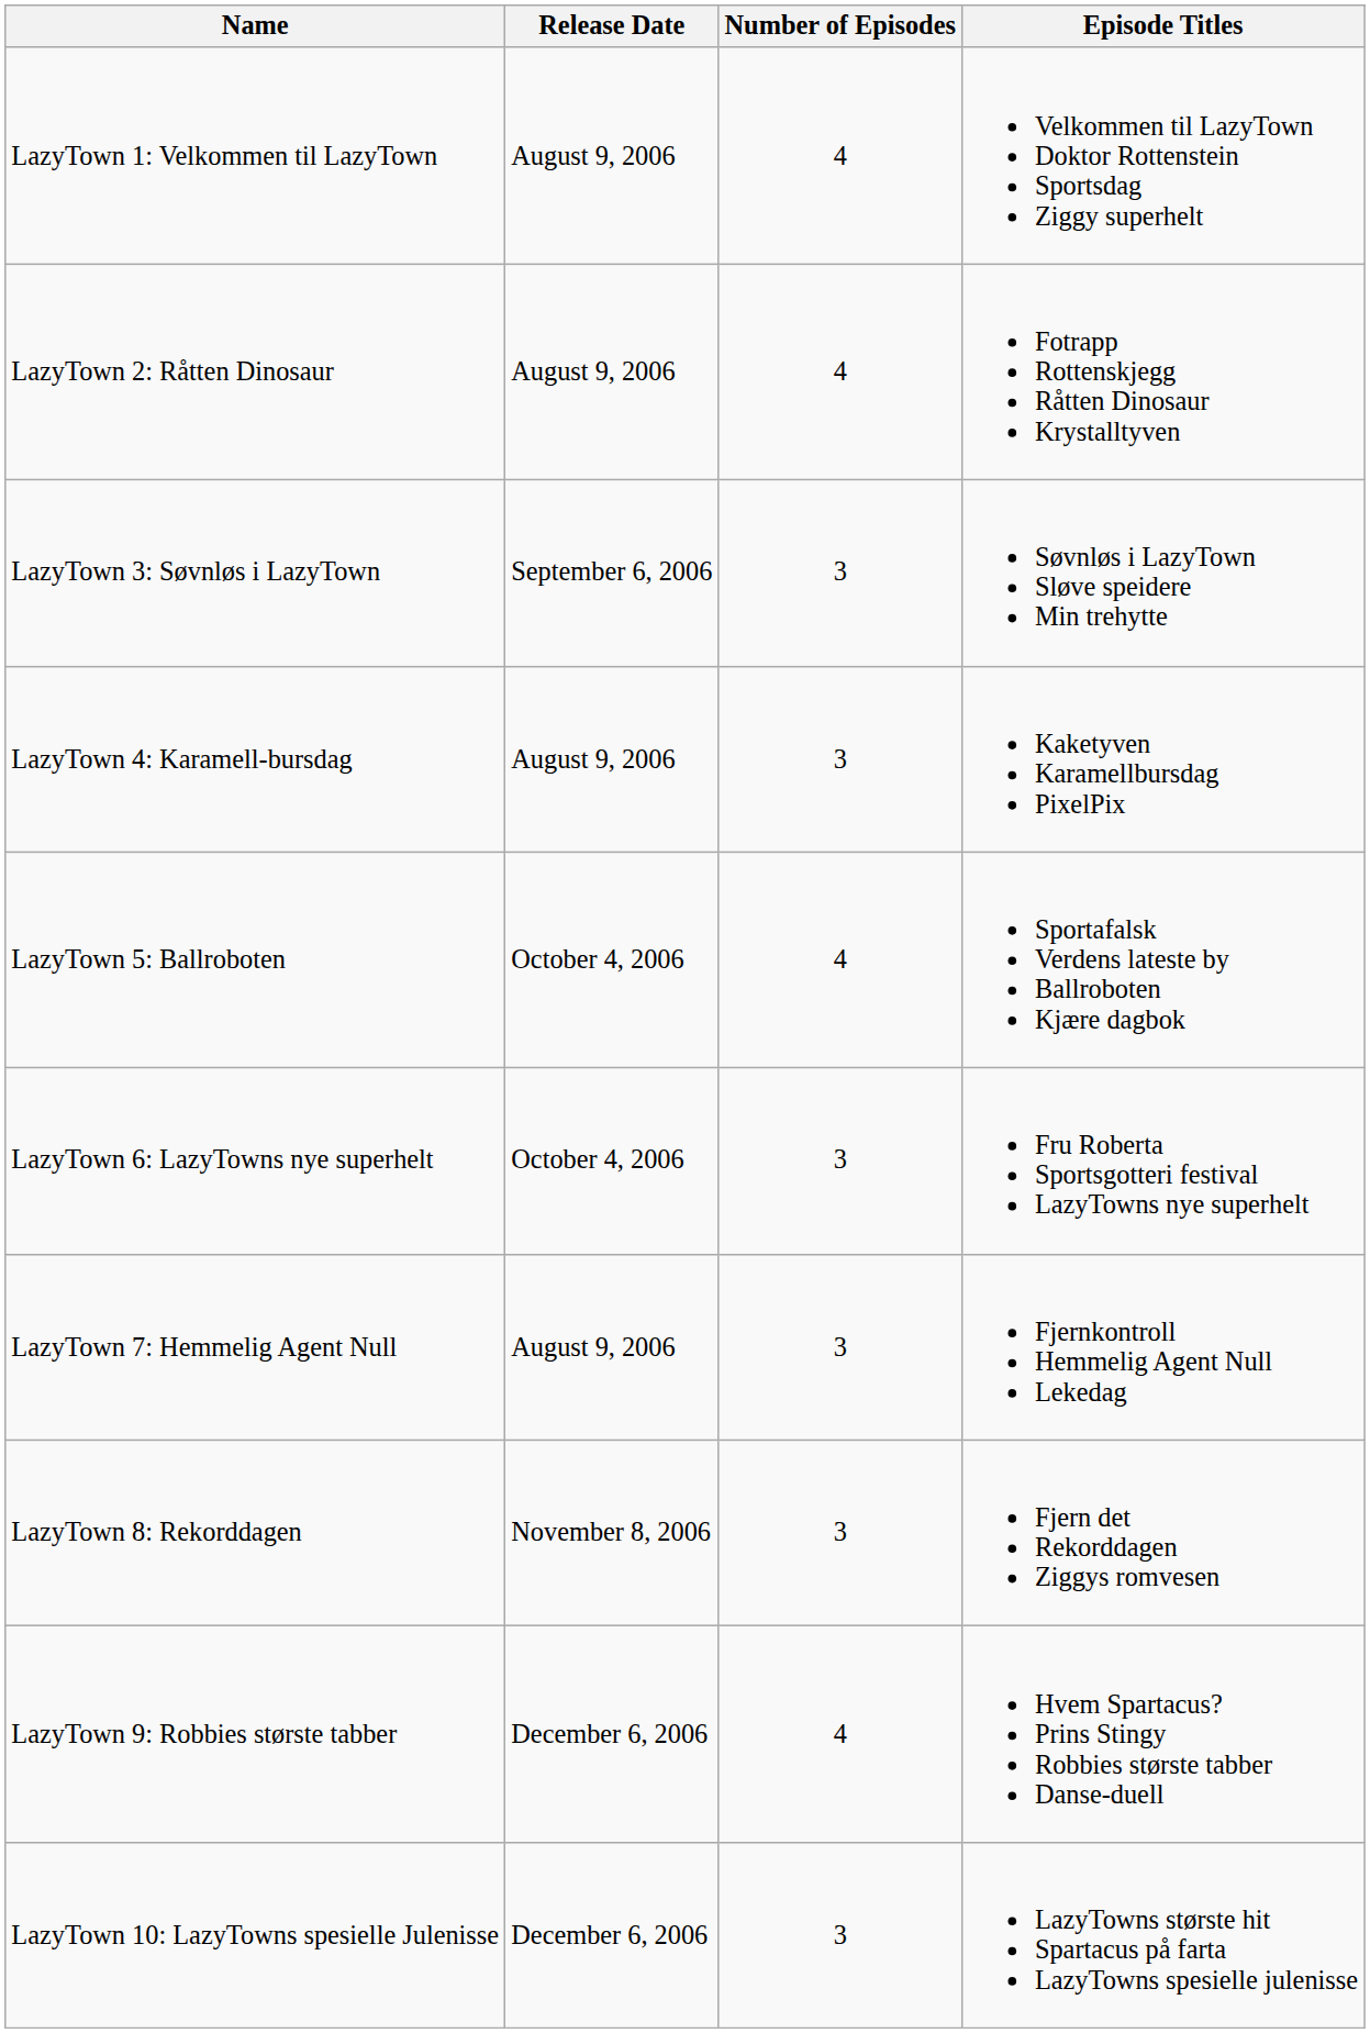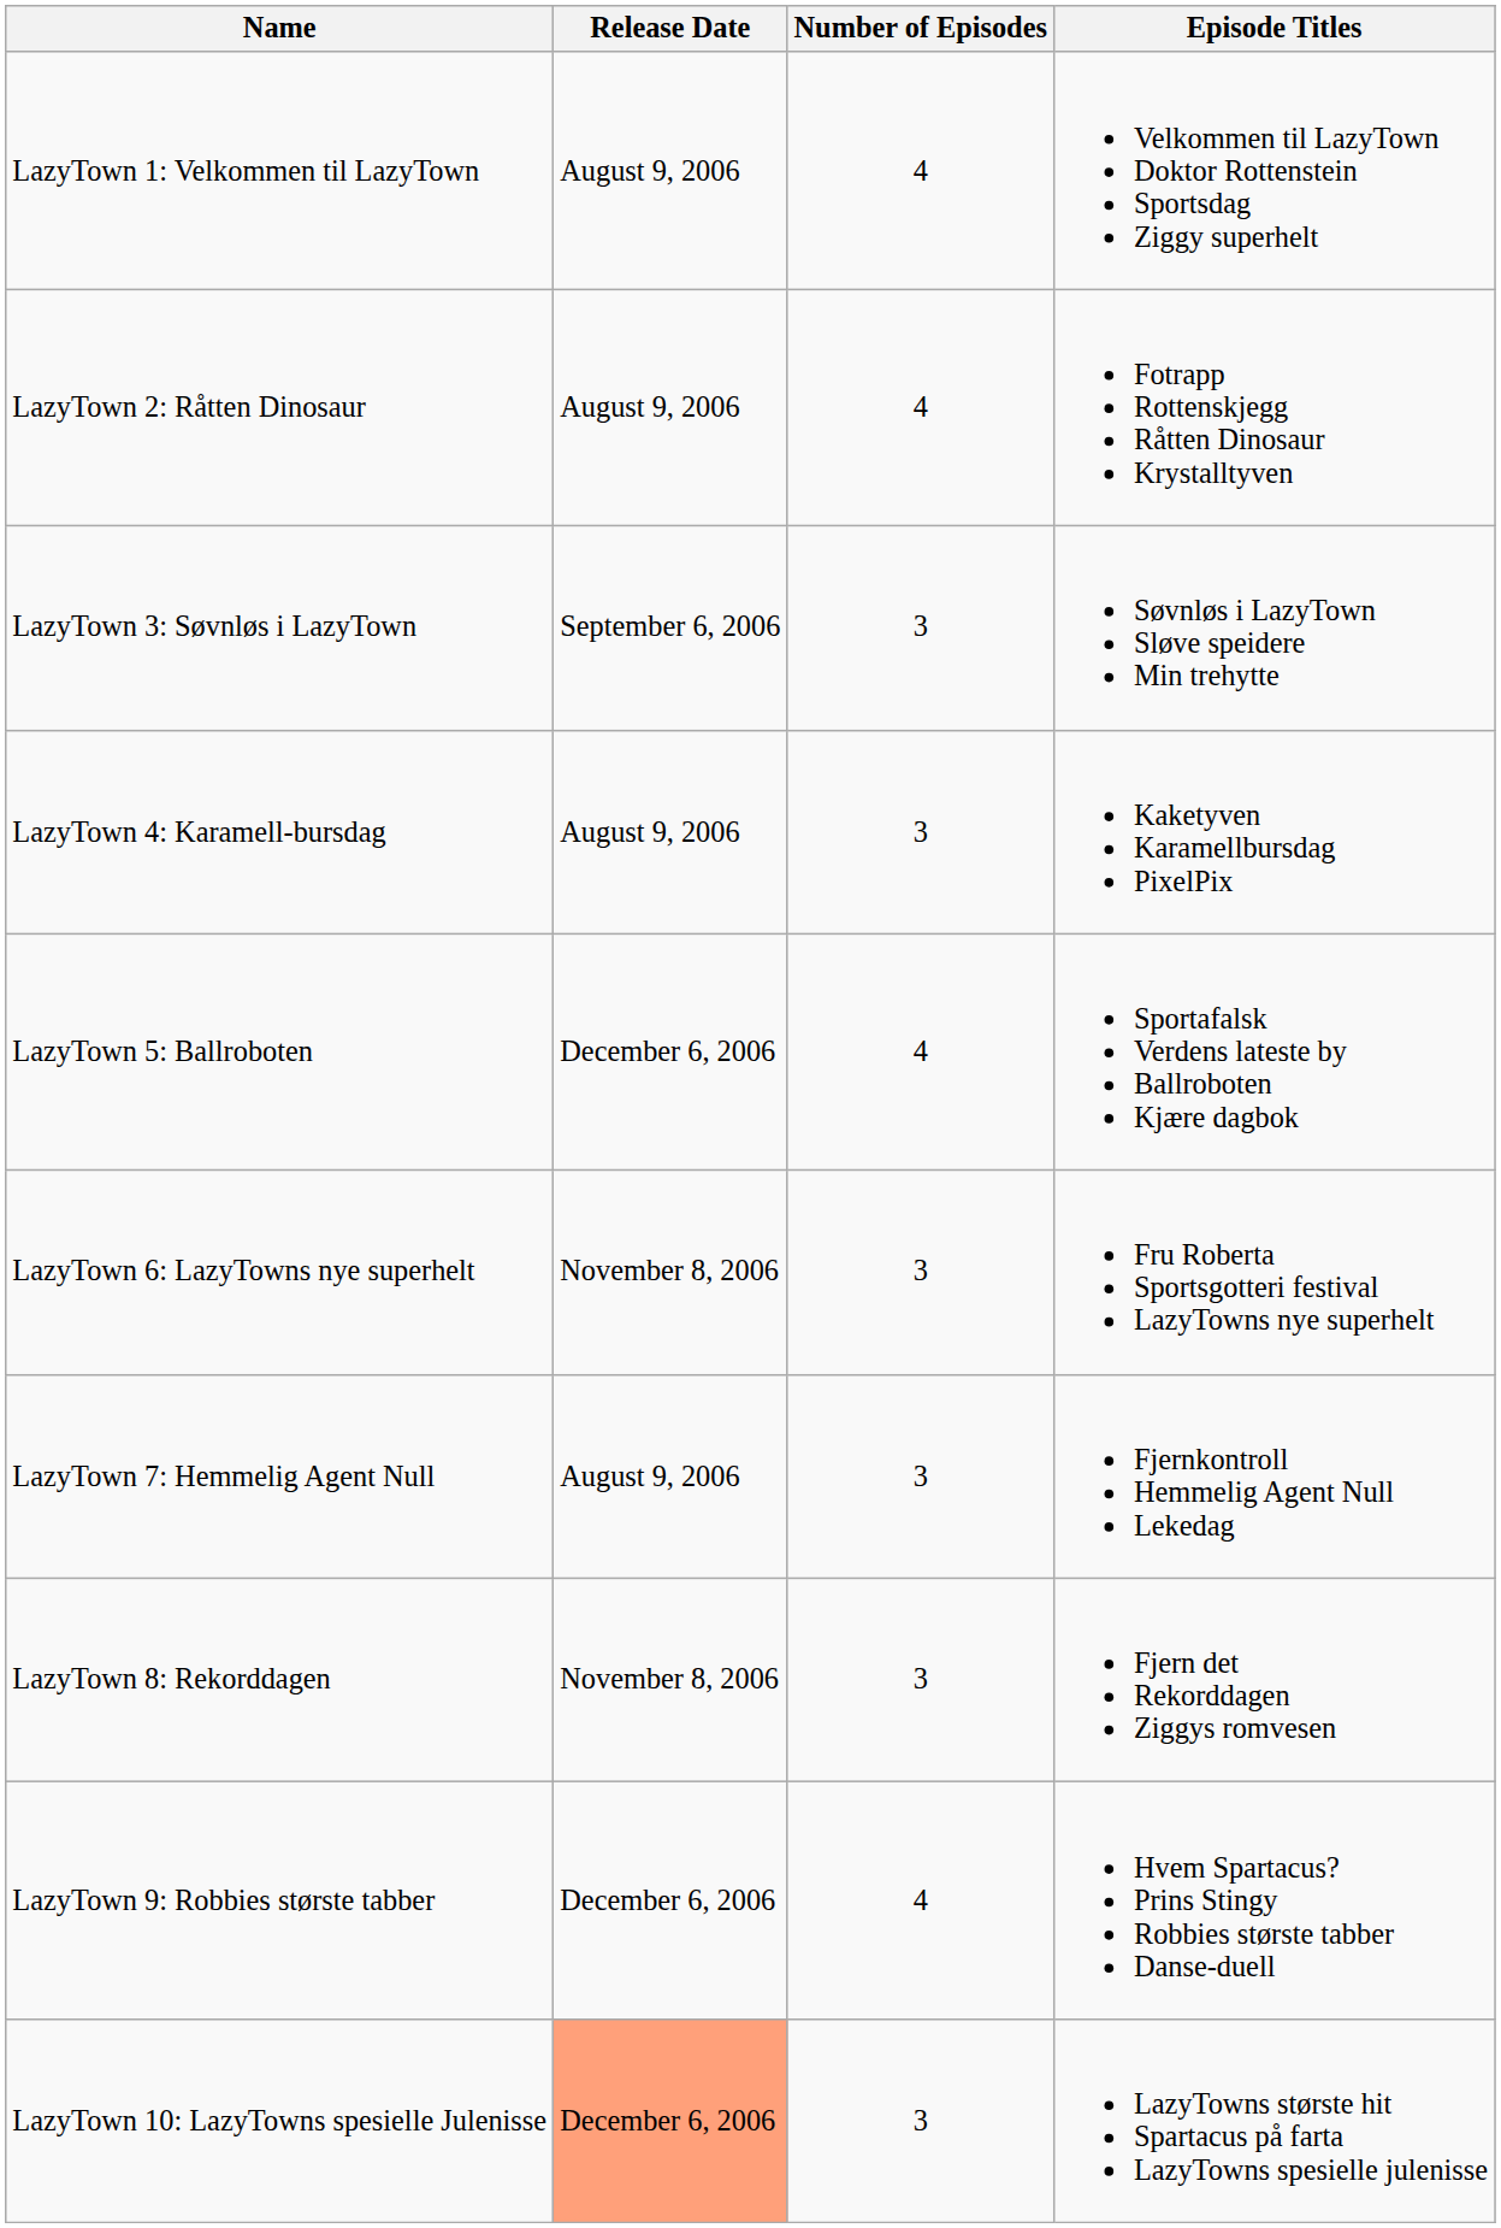 <table class="wikitable">
 <tr>
 <th>Name</th>
 <th>Release Date</th>
 <th>Number of Episodes</th>
 <th>Episode Titles</th>
 </tr>
 <tr>
 <td>LazyTown 1: Velkommen til LazyTown</td>
 <td>August 9, 2006</td>
 <td align="center">4</td>
 <td><br><ul><li>Velkommen til LazyTown</li><li>Doktor Rottenstein</li><li>Sportsdag</li><li>Ziggy superhelt</li></ul></td>
 </tr>
 <tr>
 <td>LazyTown 2: Råtten Dinosaur</td>
 <td>August 9, 2006</td>
 <td align="center">4</td>
 <td><br><ul><li>Fotrapp</li><li>Rottenskjegg</li><li>Råtten Dinosaur</li><li>Krystalltyven</li></ul></td>
 </tr>
 <tr>
 <td>LazyTown 3: Søvnløs i LazyTown</td>
 <td>September 6, 2006</td>
 <td align="center">3</td>
 <td><br><ul><li>Søvnløs i LazyTown</li><li>Sløve speidere</li><li>Min trehytte</li></ul></td>
 </tr>
 <tr>
 <td>LazyTown 4: Karamell-bursdag</td>
 <td>August 9, 2006</td>
 <td align="center">3</td>
 <td><br><ul><li>Kaketyven</li><li>Karamellbursdag</li><li>PixelPix</li></ul></td>
 </tr>
 <tr>
 <td>LazyTown 5: Ballroboten</td>
-<td>October 4, 2006</td>
+<td>December 6, 2006</td>
 <td align="center">4</td>
 <td><br><ul><li>Sportafalsk</li><li>Verdens lateste by</li><li>Ballroboten</li><li>Kjære dagbok</li></ul></td>
 </tr>
 <tr>
 <td>LazyTown 6: LazyTowns nye superhelt</td>
-<td>October 4, 2006</td>
+<td>November 8, 2006</td>
 <td align="center">3</td>
 <td><br><ul><li>Fru Roberta</li><li>Sportsgotteri festival</li><li>LazyTowns nye superhelt</li></ul></td>
 </tr>
 <tr>
 <td>LazyTown 7: Hemmelig Agent Null</td>
 <td>August 9, 2006</td>
 <td align="center">3</td>
 <td><br><ul><li>Fjernkontroll</li><li>Hemmelig Agent Null</li><li>Lekedag</li></ul></td>
 </tr>
 <tr>
 <td>LazyTown 8: Rekorddagen</td>
 <td>November 8, 2006</td>
 <td align="center">3</td>
 <td><br><ul><li>Fjern det</li><li>Rekorddagen</li><li>Ziggys romvesen</li></ul></td>
 </tr>
 <tr>
 <td>LazyTown 9: Robbies største tabber</td>
 <td>December 6, 2006</td>
 <td align="center">4</td>
 <td><br><ul><li>Hvem Spartacus?</li><li>Prins Stingy</li><li>Robbies største tabber</li><li>Danse-duell</li></ul></td>
 </tr>
 <tr>
 <td>LazyTown 10: LazyTowns spesielle Julenisse</td>
-<td>December 6, 2006</td>
+<td style="background: lightsalmon;">December 6, 2006</td>
 <td align="center">3</td>
 <td><br><ul><li>LazyTowns største hit</li><li>Spartacus på farta</li><li>LazyTowns spesielle julenisse</li></ul></td>
 </tr>
 </table>
